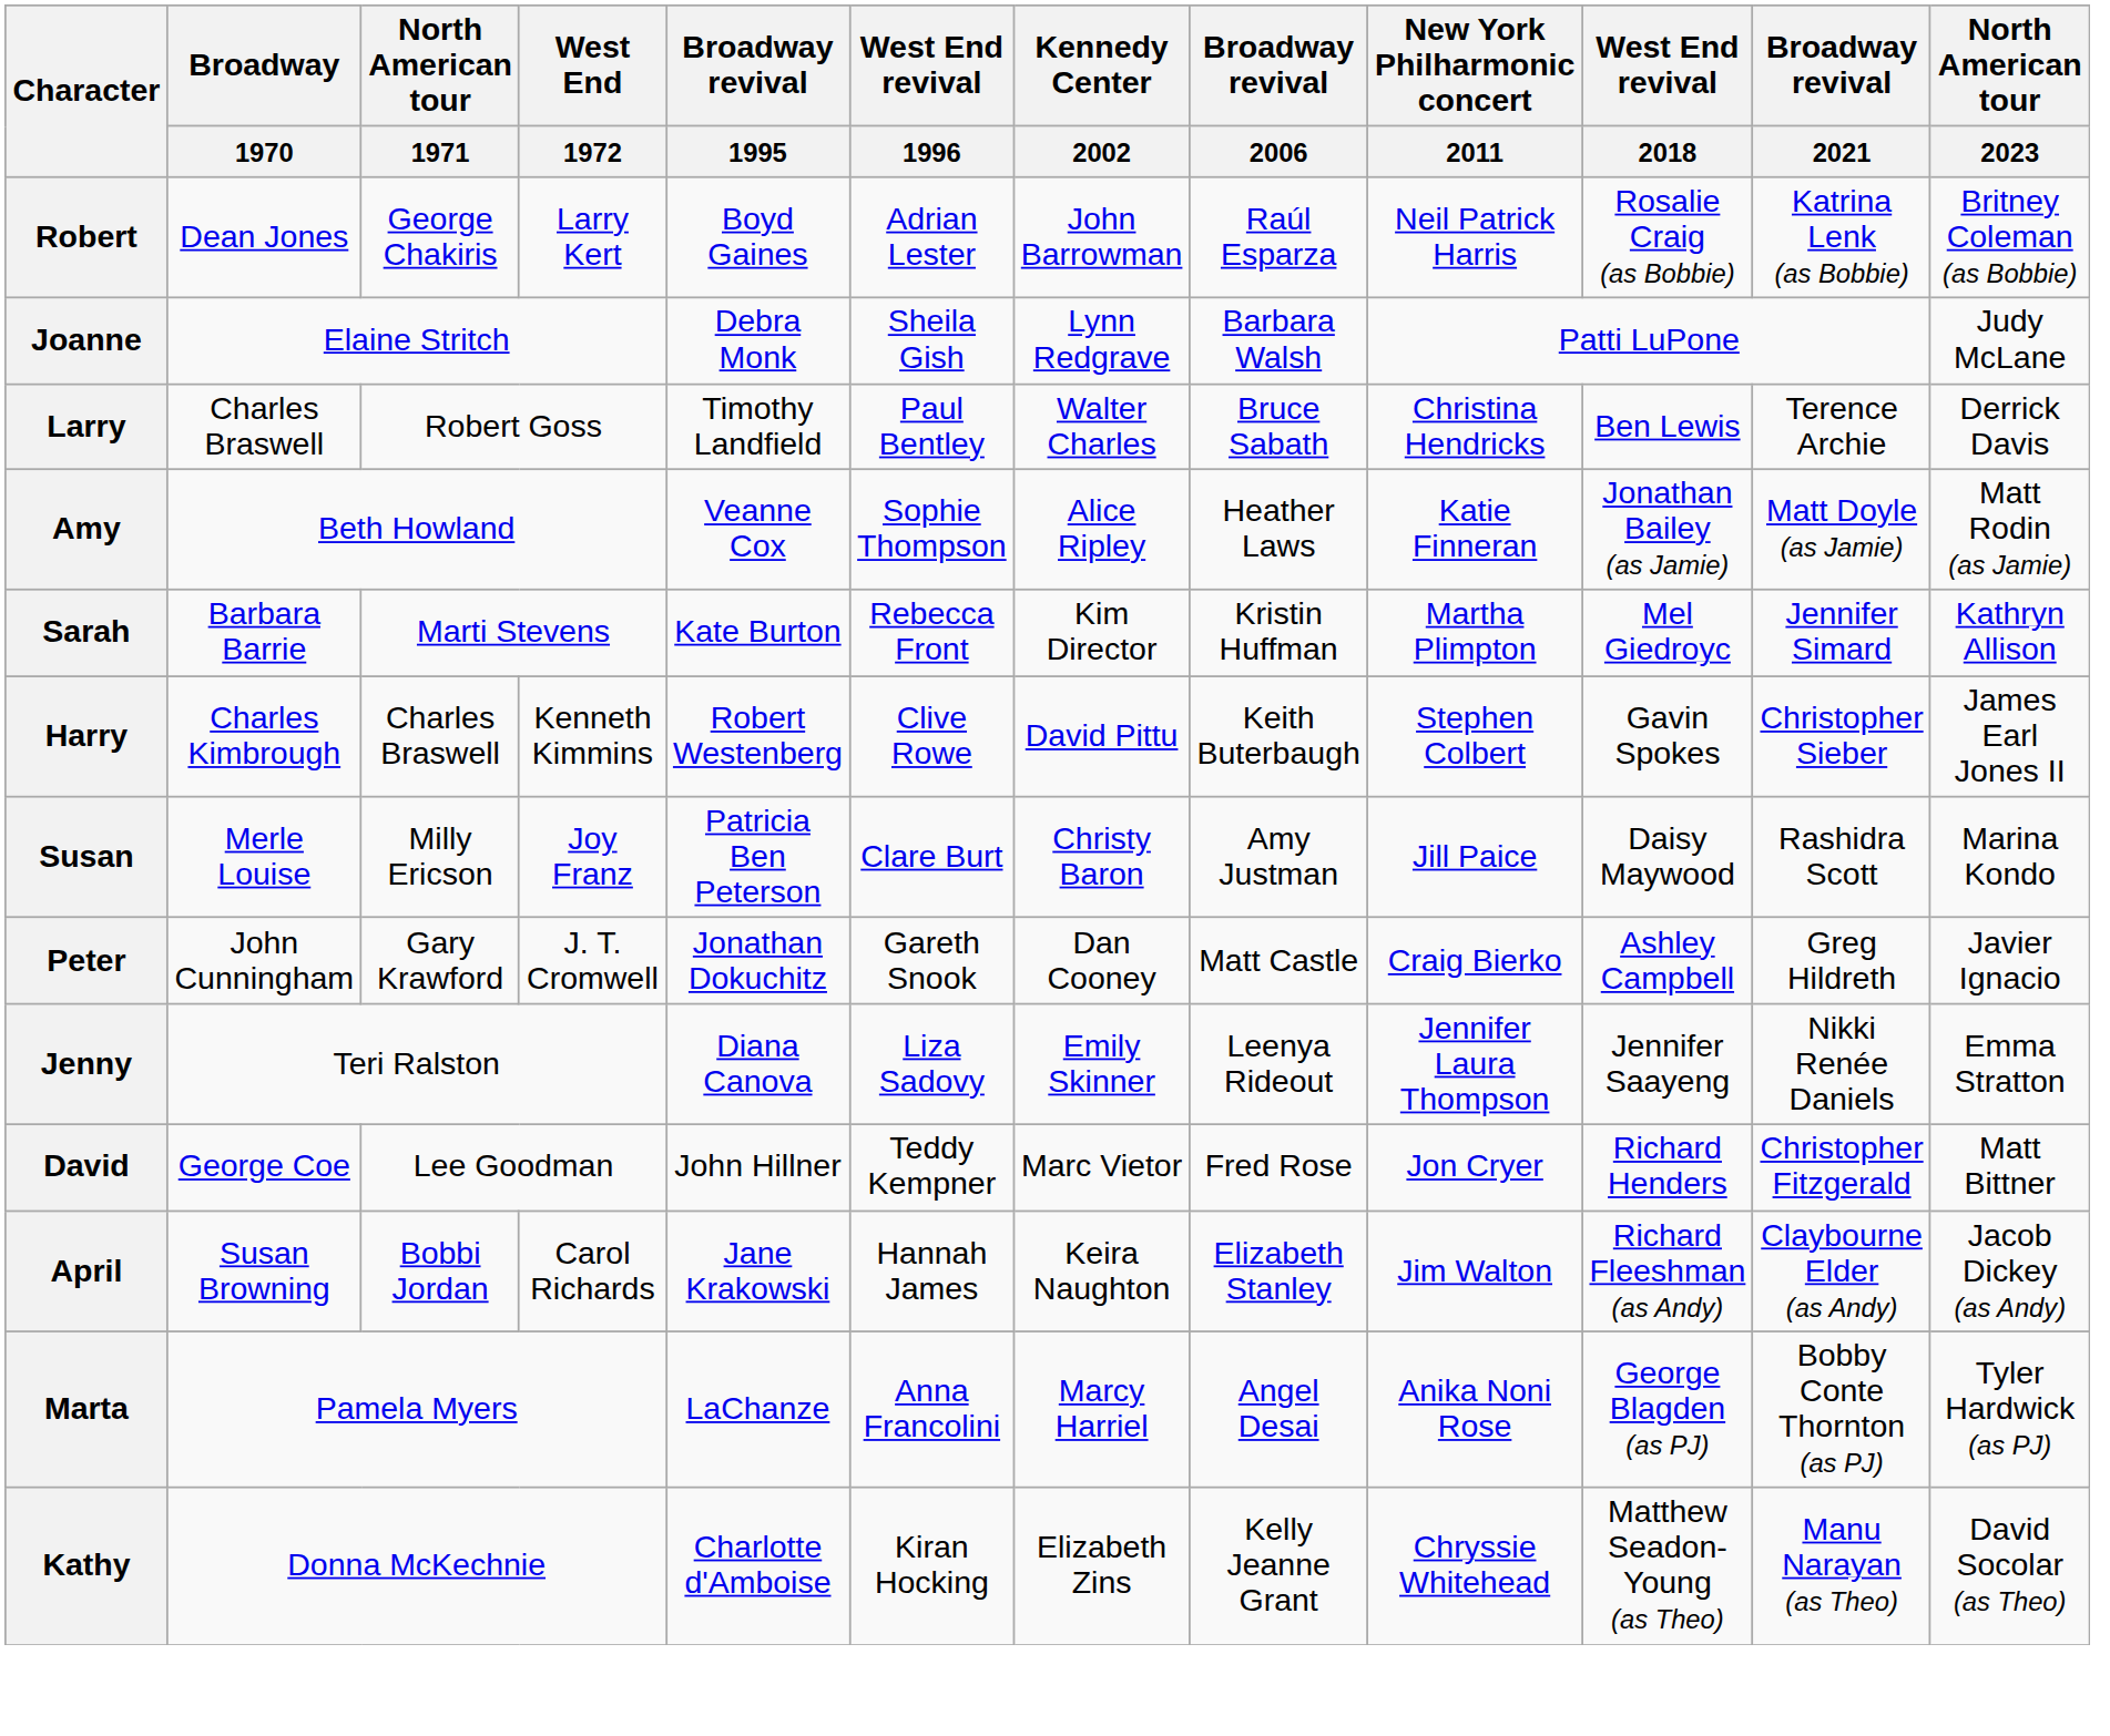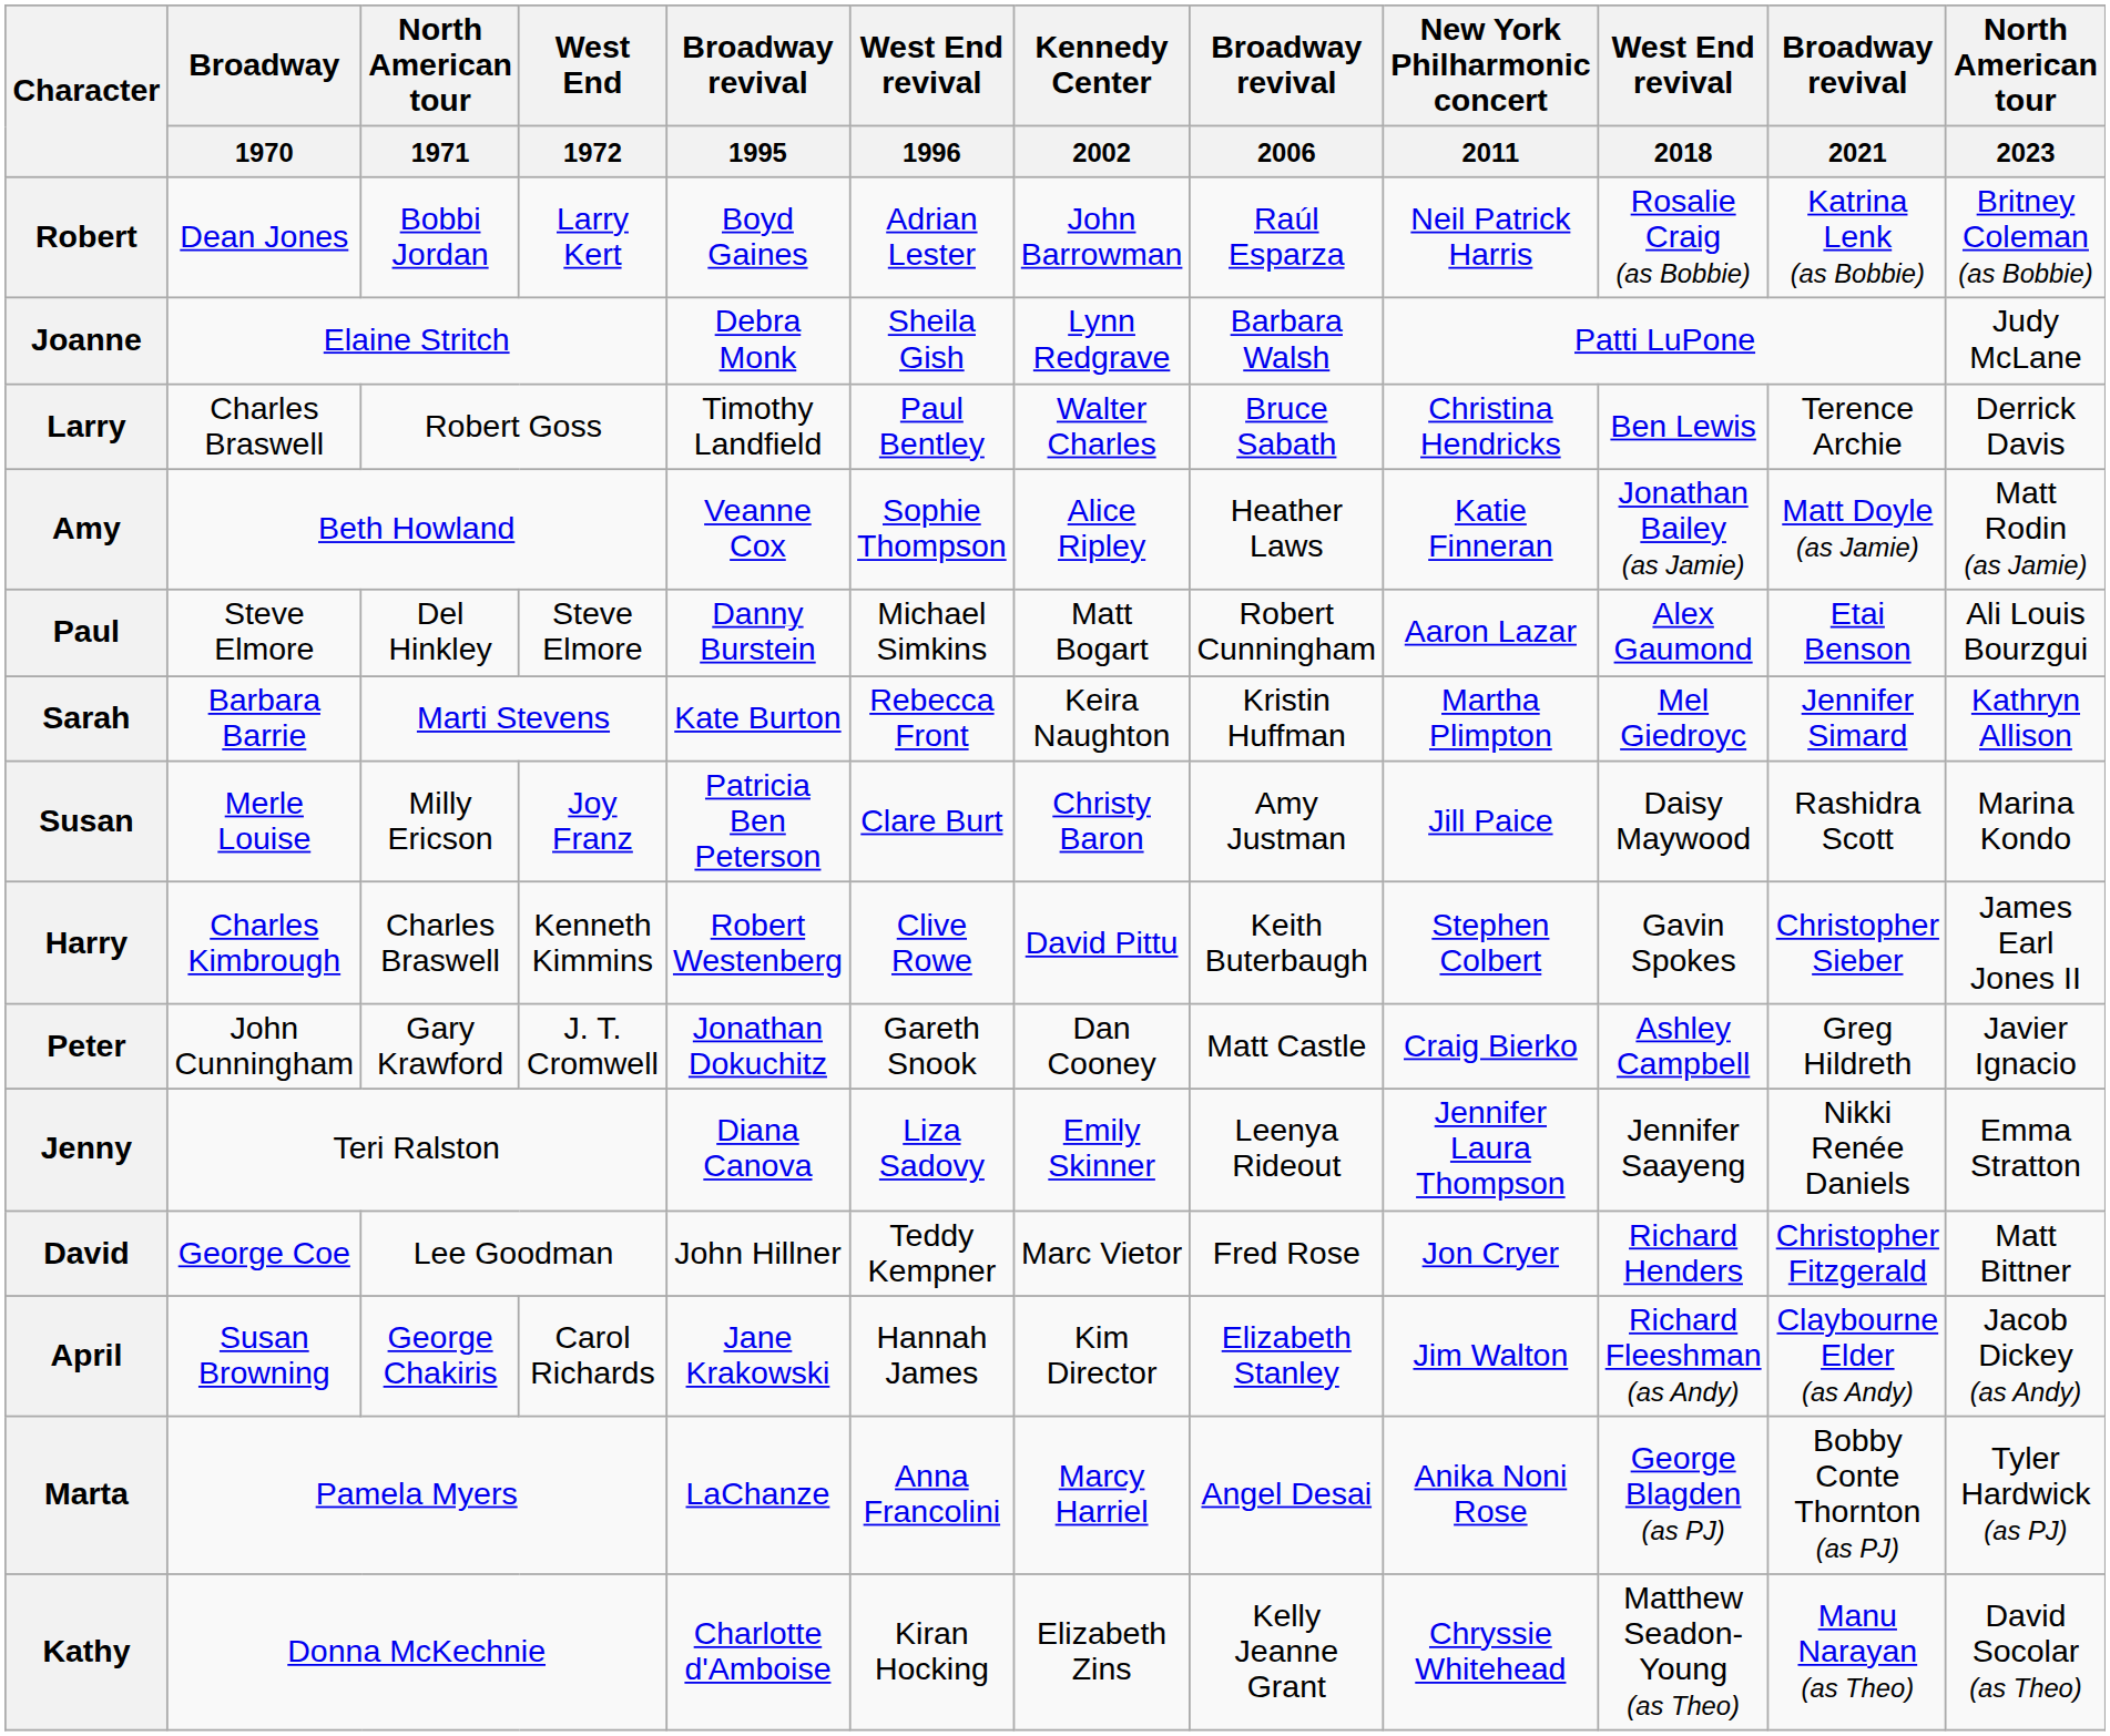 <table class="wikitable">
 <tr>
 <th rowspan="2">Character</th>
 <th>Broadway</th>
 <th>North American tour</th>
 <th>West End</th>
 <th>Broadway revival</th>
 <th>West End revival</th>
 <th>Kennedy Center</th>
 <th>Broadway revival</th>
 <th>New York Philharmonic concert</th>
 <th>West End revival</th>
 <th>Broadway revival</th>
 <th>North American tour</th>
 </tr>
 <tr>
 <th><small>1970</small></th>
 <th><small>1971</small></th>
 <th><small>1972</small></th>
 <th><small>1995</small></th>
 <th><small>1996</small></th>
 <th><small>2002</small></th>
 <th><small>2006</small></th>
 <th><small>2011</small></th>
 <th><small>2018</small></th>
 <th><small>2021</small></th>
 <th><small>2023</small></th>
 </tr>
 <tr>
 <th>Robert</th>
 <td align=center><a href='#'>Dean Jones</a></td>
-<td align=center><a href='#'>George Chakiris</a></td>
+<td align=center><a href='#'>Bobbi Jordan</a></td>
 <td align=center><a href='#'>Larry Kert</a></td>
 <td align=center><a href='#'>Boyd Gaines</a></td>
 <td align=center><a href='#'>Adrian Lester</a></td>
 <td align=center><a href='#'>John Barrowman</a></td>
 <td align=center><a href='#'>Raúl Esparza</a></td>
 <td align=center><a href='#'>Neil Patrick Harris</a></td>
 <td align=center><a href='#'>Rosalie Craig</a><br><em><small>(as Bobbie)</small></em></td>
 <td align=center><a href='#'>Katrina Lenk</a><br><em><small>(as Bobbie)</small></em></td>
 <td align=center><a href='#'>Britney Coleman</a><br><em><small>(as Bobbie)</small></em></td>
 </tr>
 <tr>
 <th>Joanne</th>
 <td colspan="3" align=center><a href='#'>Elaine Stritch</a></td>
 <td align=center><a href='#'>Debra Monk</a></td>
 <td align=center><a href='#'>Sheila Gish</a></td>
 <td align=center><a href='#'>Lynn Redgrave</a></td>
 <td align=center><a href='#'>Barbara Walsh</a></td>
 <td colspan="3" align=center><a href='#'>Patti LuPone</a></td>
 <td align=center>Judy McLane</td>
 </tr>
 <tr>
 <th>Larry</th>
 <td align=center>Charles Braswell</td>
 <td colspan="2" align=center>Robert Goss</td>
 <td align=center>Timothy Landfield</td>
 <td align=center><a href='#'>Paul Bentley</a></td>
 <td align=center><a href='#'>Walter Charles</a></td>
 <td align=center><a href='#'>Bruce Sabath</a></td>
 <td align=center><a href='#'>Christina Hendricks</a></td>
 <td align=center><a href='#'>Ben Lewis</a></td>
 <td align=center>Terence Archie</td>
 <td align=center>Derrick Davis</td>
 </tr>
 <tr>
 <th>Amy</th>
 <td colspan="3" align=center><a href='#'>Beth Howland</a></td>
 <td align=center><a href='#'>Veanne Cox</a></td>
 <td align=center><a href='#'>Sophie Thompson</a></td>
 <td align=center><a href='#'>Alice Ripley</a></td>
 <td align=center>Heather Laws</td>
 <td align=center><a href='#'>Katie Finneran</a></td>
 <td align=center><a href='#'>Jonathan Bailey</a><br><em><small>(as Jamie)</small></em></td>
 <td align=center><a href='#'>Matt Doyle</a><br><em><small>(as Jamie)</small></em></td>
 <td align=center>Matt Rodin<br><em><small>(as Jamie)</small></em></td>
 </tr>
 <tr>
+<th>Paul</th>
+<td align=center>Steve Elmore</td>
+<td align=center>Del Hinkley</td>
+<td align=center>Steve Elmore</td>
+<td align=center><a href='#'>Danny Burstein</a></td>
+<td align=center>Michael Simkins</td>
+<td align=center>Matt Bogart</td>
+<td align=center>Robert Cunningham</td>
+<td align=center><a href='#'>Aaron Lazar</a></td>
+<td align=center><a href='#'>Alex Gaumond</a></td>
+<td align=center><a href='#'>Etai Benson</a></td>
+<td align=center>Ali Louis Bourzgui</td>
+</tr>
+<tr>
 <th>Sarah</th>
 <td align=center><a href='#'>Barbara Barrie</a></td>
 <td align=center colspan="2"><a href='#'>Marti Stevens</a></td>
 <td align=center><a href='#'>Kate Burton</a></td>
 <td align=center><a href='#'>Rebecca Front</a></td>
-<td align=center>Kim Director</td>
+<td align=center>Keira Naughton</td>
 <td align=center>Kristin Huffman</td>
 <td align=center><a href='#'>Martha Plimpton</a></td>
 <td align=center><a href='#'>Mel Giedroyc</a></td>
 <td align=center><a href='#'>Jennifer Simard</a></td>
 <td align=center><a href='#'>Kathryn Allison</a></td>
+</tr>
+<tr>
+<th>Susan</th>
+<td align=center><a href='#'>Merle Louise</a></td>
+<td align=center>Milly Ericson</td>
+<td align=center><a href='#'>Joy Franz</a></td>
+<td align=center><a href='#'>Patricia Ben Peterson</a></td>
+<td align=center><a href='#'>Clare Burt</a></td>
+<td align=center><a href='#'>Christy Baron</a></td>
+<td align=center>Amy Justman</td>
+<td align=center><a href='#'>Jill Paice</a></td>
+<td align=center>Daisy Maywood</td>
+<td align=center>Rashidra Scott</td>
+<td align=center>Marina Kondo</td>
 </tr>
 <tr>
 <th>Harry</th>
 <td align=center><a href='#'>Charles Kimbrough</a></td>
 <td align=center>Charles Braswell</td>
 <td align=center>Kenneth Kimmins</td>
 <td align=center><a href='#'>Robert Westenberg</a></td>
 <td align=center><a href='#'>Clive Rowe</a></td>
 <td align=center><a href='#'>David Pittu</a></td>
 <td align=center>Keith Buterbaugh</td>
 <td align=center><a href='#'>Stephen Colbert</a></td>
 <td align=center>Gavin Spokes</td>
 <td align=center><a href='#'>Christopher Sieber</a></td>
 <td align=center>James Earl Jones II</td>
-</tr>
-<tr>
-<th>Susan</th>
-<td align=center><a href='#'>Merle Louise</a></td>
-<td align=center>Milly Ericson</td>
-<td align=center><a href='#'>Joy Franz</a></td>
-<td align=center><a href='#'>Patricia Ben Peterson</a></td>
-<td align=center><a href='#'>Clare Burt</a></td>
-<td align=center><a href='#'>Christy Baron</a></td>
-<td align=center>Amy Justman</td>
-<td align=center><a href='#'>Jill Paice</a></td>
-<td align=center>Daisy Maywood</td>
-<td align=center>Rashidra Scott</td>
-<td align=center>Marina Kondo</td>
 </tr>
 <tr>
 <th>Peter</th>
 <td align=center>John Cunningham</td>
 <td align=center>Gary Krawford</td>
 <td align=center>J. T. Cromwell</td>
 <td align=center><a href='#'>Jonathan Dokuchitz</a></td>
 <td align=center>Gareth Snook</td>
 <td align=center>Dan Cooney</td>
 <td align=center>Matt Castle</td>
 <td align=center><a href='#'>Craig Bierko</a></td>
 <td align=center><a href='#'>Ashley Campbell</a></td>
 <td align=center>Greg Hildreth</td>
 <td align=center>Javier Ignacio</td>
 </tr>
 <tr>
 <th>Jenny</th>
 <td colspan="3" align=center>Teri Ralston</td>
 <td align=center><a href='#'>Diana Canova</a></td>
 <td align=center><a href='#'>Liza Sadovy</a></td>
 <td align=center><a href='#'>Emily Skinner</a></td>
 <td align=center>Leenya Rideout</td>
 <td align=center><a href='#'>Jennifer Laura Thompson</a></td>
 <td align=center>Jennifer Saayeng</td>
 <td align=center>Nikki Renée Daniels</td>
 <td align=center>Emma Stratton</td>
 </tr>
 <tr>
 <th>David</th>
 <td align=center><a href='#'>George Coe</a></td>
 <td colspan="2" align=center>Lee Goodman</td>
 <td align=center>John Hillner</td>
 <td align=center>Teddy Kempner</td>
 <td align=center>Marc Vietor</td>
 <td align=center>Fred Rose</td>
 <td align=center><a href='#'>Jon Cryer</a></td>
 <td align=center><a href='#'>Richard Henders</a></td>
 <td align=center><a href='#'>Christopher Fitzgerald</a></td>
 <td align=center>Matt Bittner</td>
 </tr>
 <tr>
 <th>April</th>
 <td align=center><a href='#'>Susan Browning</a></td>
-<td align=center><a href='#'>Bobbi Jordan</a></td>
+<td align=center><a href='#'>George Chakiris</a></td>
 <td align=center>Carol Richards</td>
 <td align=center><a href='#'>Jane Krakowski</a></td>
 <td align=center>Hannah James</td>
-<td align=center>Keira Naughton</td>
+<td align=center>Kim Director</td>
 <td align=center><a href='#'>Elizabeth Stanley</a></td>
 <td align=center><a href='#'>Jim Walton</a></td>
 <td align=center><a href='#'>Richard Fleeshman</a><br><small><em>(as Andy)</em></small></td>
 <td align=center><a href='#'>Claybourne Elder</a><br><small><em>(as Andy)</em></small></td>
 <td align=center>Jacob Dickey<br><small><em>(as Andy)</em></small></td>
 </tr>
 <tr>
 <th>Marta</th>
 <td colspan="3" align=center><a href='#'>Pamela Myers</a></td>
 <td align=center><a href='#'>LaChanze</a></td>
 <td align=center><a href='#'>Anna Francolini</a></td>
 <td align=center><a href='#'>Marcy Harriel</a></td>
 <td align=center><a href='#'>Angel Desai</a></td>
 <td align=center><a href='#'>Anika Noni Rose</a></td>
 <td align=center><a href='#'>George Blagden</a><br><small><em>(as PJ)</em></small></td>
 <td align=center>Bobby Conte Thornton<br><small><em>(as PJ)</em></small></td>
 <td align=center>Tyler Hardwick<br><small><em>(as PJ)</em></small></td>
 </tr>
 <tr>
 <th>Kathy</th>
 <td colspan="3" align=center><a href='#'>Donna McKechnie</a></td>
 <td align=center><a href='#'>Charlotte d'Amboise</a></td>
 <td align=center>Kiran Hocking</td>
 <td align=center>Elizabeth Zins</td>
 <td align=center>Kelly Jeanne Grant</td>
 <td align=center><a href='#'>Chryssie Whitehead</a></td>
 <td align=center>Matthew Seadon-Young<br><small><em>(as Theo)</em></small></td>
 <td align=center><a href='#'>Manu Narayan</a><br><small><em>(as Theo)</em></small></td>
 <td align=center>David Socolar<br><small><em>(as Theo)</em></small></td>
 </tr>
 </table>
